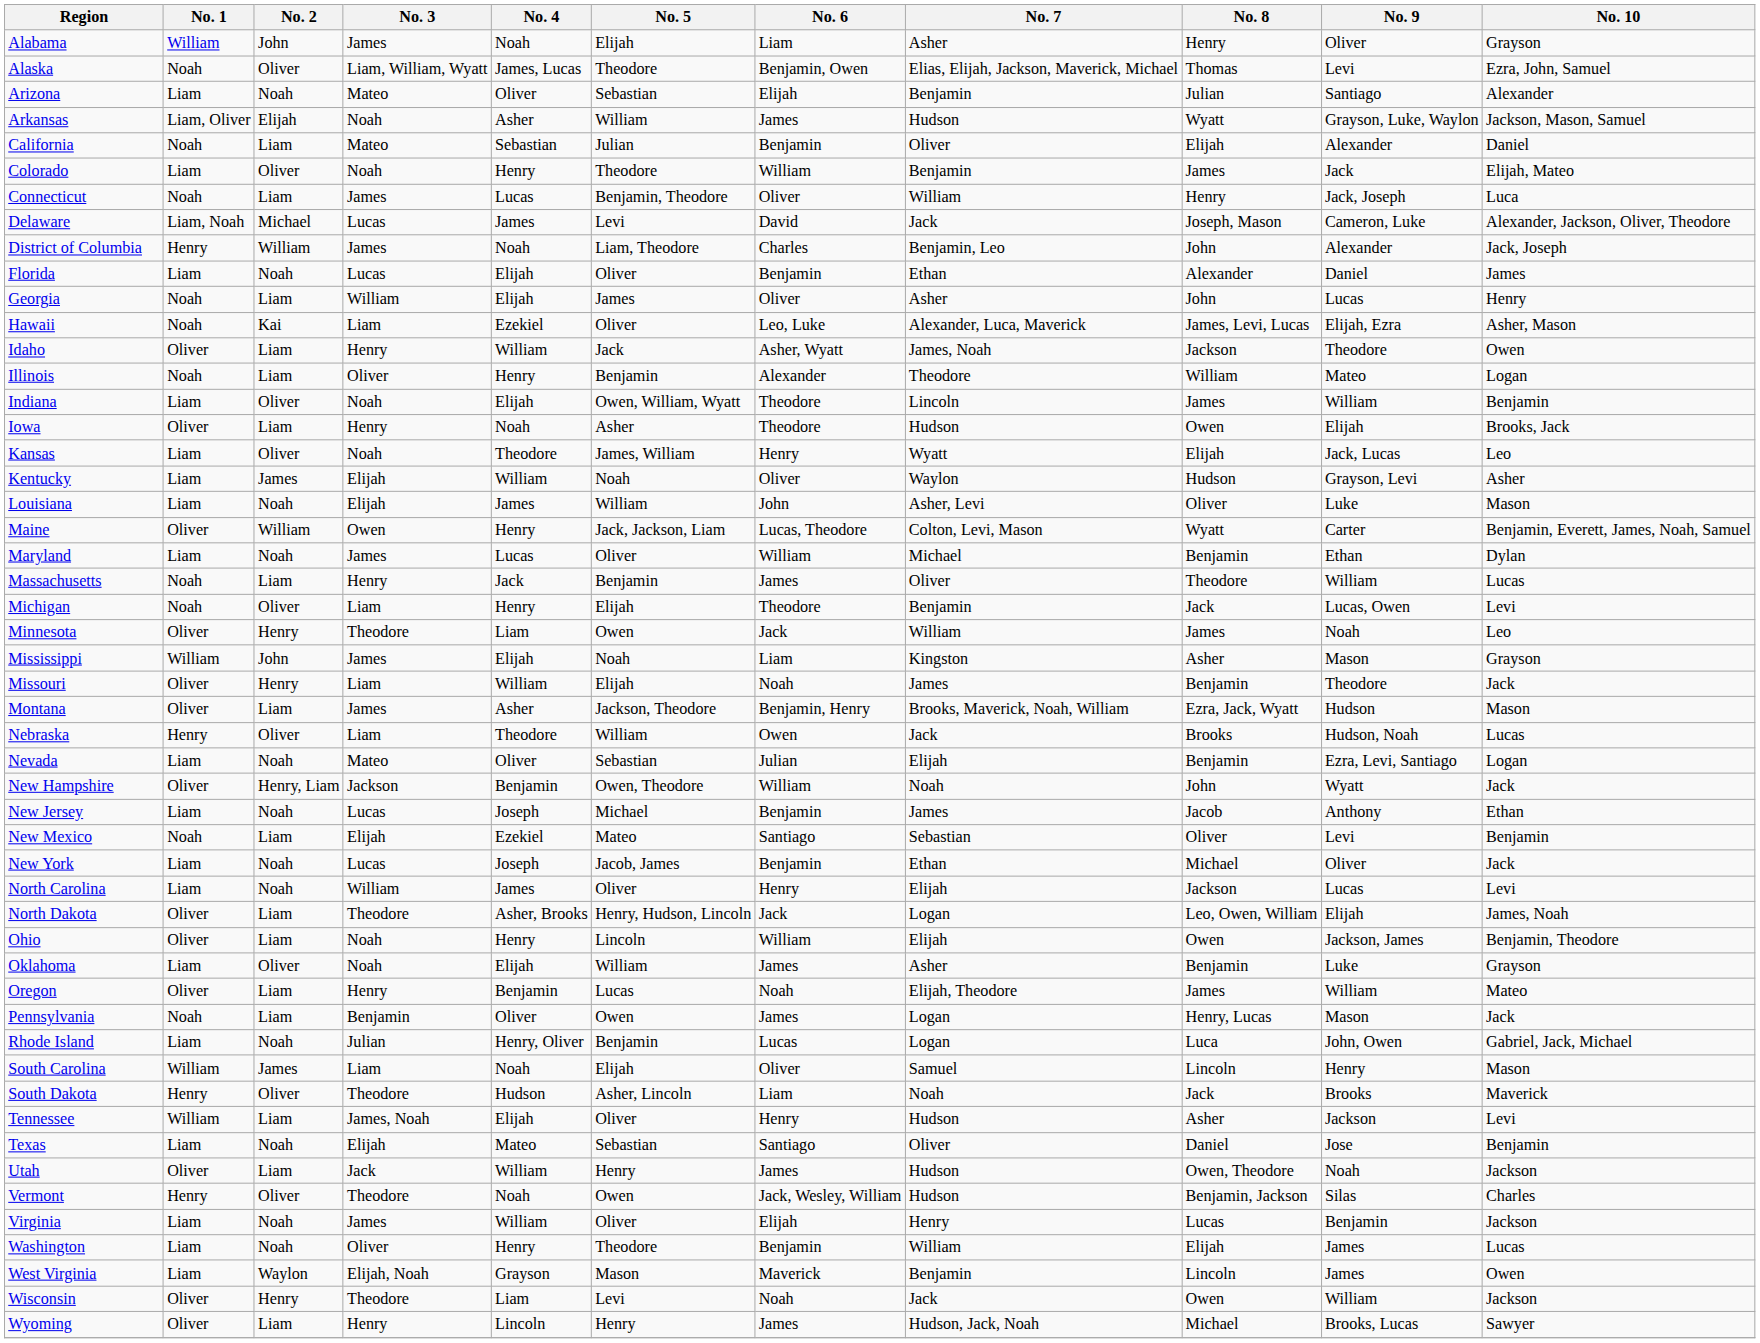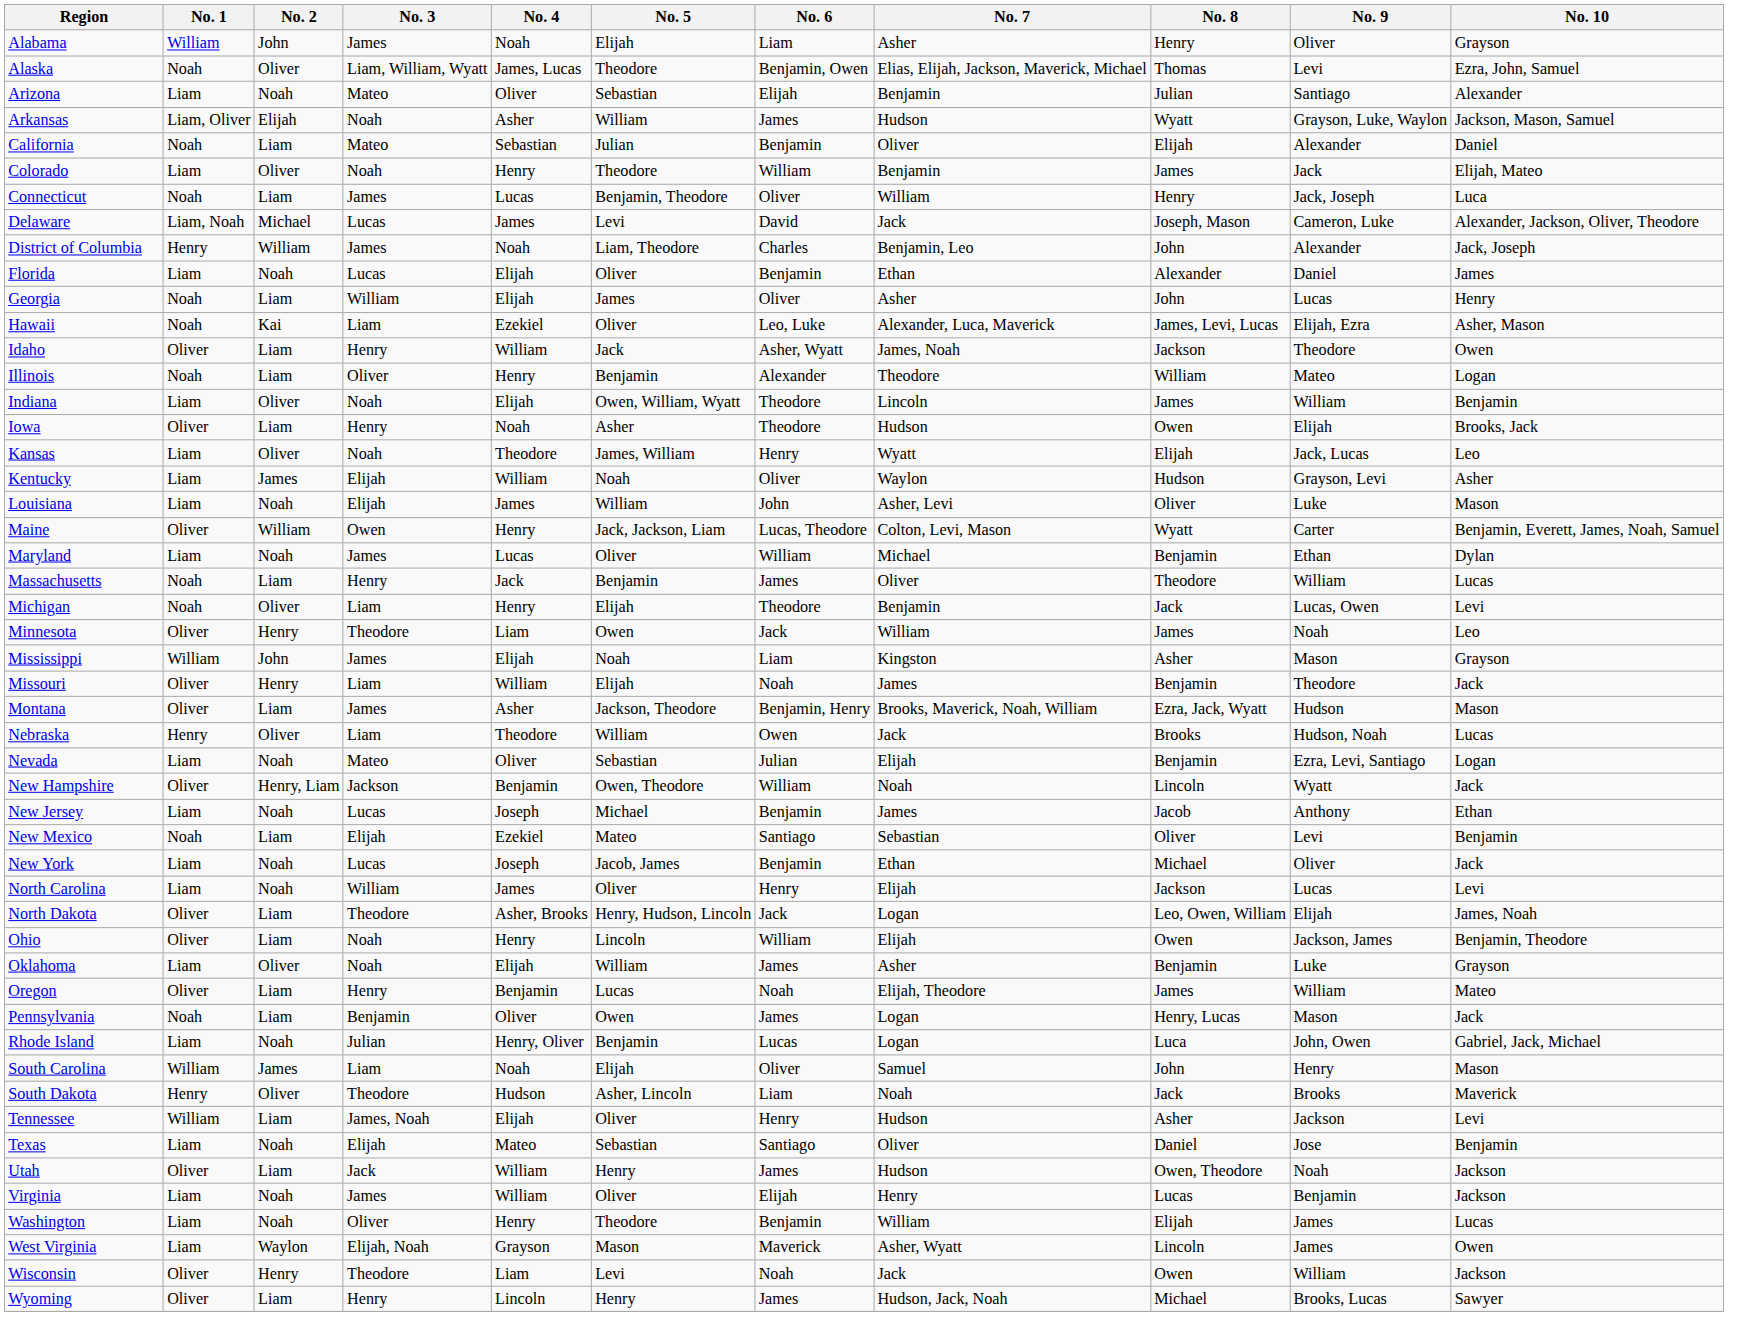 <table class="wikitable sortable mw-collapsible" style="min-width:22em">
 <tr>
 <th width=150>Region</th>
 <th>No. 1</th>
 <th>No. 2</th>
 <th>No. 3</th>
 <th>No. 4</th>
 <th>No. 5</th>
 <th>No. 6</th>
 <th>No. 7</th>
 <th>No. 8</th>
 <th>No. 9</th>
 <th>No. 10</th>
 </tr>
 <tr>
 <td><a href='#'>Alabama</a></td>
 <td><a href='#'>William</a></td>
 <td>John</td>
 <td>James</td>
 <td>Noah</td>
 <td>Elijah</td>
 <td>Liam</td>
 <td>Asher</td>
 <td>Henry</td>
 <td>Oliver</td>
 <td>Grayson</td>
 </tr>
 <tr>
 <td><a href='#'>Alaska</a></td>
 <td>Noah</td>
 <td>Oliver</td>
 <td>Liam, William, Wyatt</td>
 <td>James, Lucas</td>
 <td>Theodore</td>
 <td>Benjamin, Owen</td>
 <td>Elias, Elijah, Jackson, Maverick, Michael</td>
 <td>Thomas</td>
 <td>Levi</td>
 <td>Ezra, John, Samuel</td>
 </tr>
 <tr>
 <td><a href='#'>Arizona</a></td>
 <td>Liam</td>
 <td>Noah</td>
 <td>Mateo</td>
 <td>Oliver</td>
 <td>Sebastian</td>
 <td>Elijah</td>
 <td>Benjamin</td>
 <td>Julian</td>
 <td>Santiago</td>
 <td>Alexander</td>
 </tr>
 <tr>
 <td><a href='#'>Arkansas</a></td>
 <td>Liam, Oliver</td>
 <td>Elijah</td>
 <td>Noah</td>
 <td>Asher</td>
 <td>William</td>
 <td>James</td>
 <td>Hudson</td>
 <td>Wyatt</td>
 <td>Grayson, Luke, Waylon</td>
 <td>Jackson, Mason, Samuel</td>
 </tr>
 <tr>
 <td><a href='#'>California</a></td>
 <td>Noah</td>
 <td>Liam</td>
 <td>Mateo</td>
 <td>Sebastian</td>
 <td>Julian</td>
 <td>Benjamin</td>
 <td>Oliver</td>
 <td>Elijah</td>
 <td>Alexander</td>
 <td>Daniel</td>
 </tr>
 <tr>
 <td><a href='#'>Colorado</a></td>
 <td>Liam</td>
 <td>Oliver</td>
 <td>Noah</td>
 <td>Henry</td>
 <td>Theodore</td>
 <td>William</td>
 <td>Benjamin</td>
 <td>James</td>
 <td>Jack</td>
 <td>Elijah, Mateo</td>
 </tr>
 <tr>
 <td><a href='#'>Connecticut</a></td>
 <td>Noah</td>
 <td>Liam</td>
 <td>James</td>
 <td>Lucas</td>
 <td>Benjamin, Theodore</td>
 <td>Oliver</td>
 <td>William</td>
 <td>Henry</td>
 <td>Jack, Joseph</td>
 <td>Luca</td>
 </tr>
 <tr>
 <td><a href='#'>Delaware</a></td>
 <td>Liam, Noah</td>
 <td>Michael</td>
 <td>Lucas</td>
 <td>James</td>
 <td>Levi</td>
 <td>David</td>
 <td>Jack</td>
 <td>Joseph, Mason</td>
 <td>Cameron, Luke</td>
 <td>Alexander, Jackson, Oliver, Theodore</td>
 </tr>
 <tr>
 <td><a href='#'>District of Columbia</a></td>
 <td>Henry</td>
 <td>William</td>
 <td>James</td>
 <td>Noah</td>
 <td>Liam, Theodore</td>
 <td>Charles</td>
 <td>Benjamin, Leo</td>
 <td>John</td>
 <td>Alexander</td>
 <td>Jack, Joseph</td>
 </tr>
 <tr>
 <td><a href='#'>Florida</a></td>
 <td>Liam</td>
 <td>Noah</td>
 <td>Lucas</td>
 <td>Elijah</td>
 <td>Oliver</td>
 <td>Benjamin</td>
 <td>Ethan</td>
 <td>Alexander</td>
 <td>Daniel</td>
 <td>James</td>
 </tr>
 <tr>
 <td><a href='#'>Georgia</a></td>
 <td>Noah</td>
 <td>Liam</td>
 <td>William</td>
 <td>Elijah</td>
 <td>James</td>
 <td>Oliver</td>
 <td>Asher</td>
 <td>John</td>
 <td>Lucas</td>
 <td>Henry</td>
 </tr>
 <tr>
 <td><a href='#'>Hawaii</a></td>
 <td>Noah</td>
 <td>Kai</td>
 <td>Liam</td>
 <td>Ezekiel</td>
 <td>Oliver</td>
 <td>Leo, Luke</td>
 <td>Alexander, Luca, Maverick</td>
 <td>James, Levi, Lucas</td>
 <td>Elijah, Ezra</td>
 <td>Asher, Mason</td>
 </tr>
 <tr>
 <td><a href='#'>Idaho</a></td>
 <td>Oliver</td>
 <td>Liam</td>
 <td>Henry</td>
 <td>William</td>
 <td>Jack</td>
 <td>Asher, Wyatt</td>
 <td>James, Noah</td>
 <td>Jackson</td>
 <td>Theodore</td>
 <td>Owen</td>
 </tr>
 <tr>
 <td><a href='#'>Illinois</a></td>
 <td>Noah</td>
 <td>Liam</td>
 <td>Oliver</td>
 <td>Henry</td>
 <td>Benjamin</td>
 <td>Alexander</td>
 <td>Theodore</td>
 <td>William</td>
 <td>Mateo</td>
 <td>Logan</td>
 </tr>
 <tr>
 <td><a href='#'>Indiana</a></td>
 <td>Liam</td>
 <td>Oliver</td>
 <td>Noah</td>
 <td>Elijah</td>
 <td>Owen, William, Wyatt</td>
 <td>Theodore</td>
 <td>Lincoln</td>
 <td>James</td>
 <td>William</td>
 <td>Benjamin</td>
 </tr>
 <tr>
 <td><a href='#'>Iowa</a></td>
 <td>Oliver</td>
 <td>Liam</td>
 <td>Henry</td>
 <td>Noah</td>
 <td>Asher</td>
 <td>Theodore</td>
 <td>Hudson</td>
 <td>Owen</td>
 <td>Elijah</td>
 <td>Brooks, Jack</td>
 </tr>
 <tr>
 <td><a href='#'>Kansas</a></td>
 <td>Liam</td>
 <td>Oliver</td>
 <td>Noah</td>
 <td>Theodore</td>
 <td>James, William</td>
 <td>Henry</td>
 <td>Wyatt</td>
 <td>Elijah</td>
 <td>Jack, Lucas</td>
 <td>Leo</td>
 </tr>
 <tr>
 <td><a href='#'>Kentucky</a></td>
 <td>Liam</td>
 <td>James</td>
 <td>Elijah</td>
 <td>William</td>
 <td>Noah</td>
 <td>Oliver</td>
 <td>Waylon</td>
 <td>Hudson</td>
 <td>Grayson, Levi</td>
 <td>Asher</td>
 </tr>
 <tr>
 <td><a href='#'>Louisiana</a></td>
 <td>Liam</td>
 <td>Noah</td>
 <td>Elijah</td>
 <td>James</td>
 <td>William</td>
 <td>John</td>
 <td>Asher, Levi</td>
 <td>Oliver</td>
 <td>Luke</td>
 <td>Mason</td>
 </tr>
 <tr>
 <td><a href='#'>Maine</a></td>
 <td>Oliver</td>
 <td>William</td>
 <td>Owen</td>
 <td>Henry</td>
 <td>Jack, Jackson, Liam</td>
 <td>Lucas, Theodore</td>
 <td>Colton, Levi, Mason</td>
 <td>Wyatt</td>
 <td>Carter</td>
 <td>Benjamin, Everett, James, Noah, Samuel</td>
 </tr>
 <tr>
 <td><a href='#'>Maryland</a></td>
 <td>Liam</td>
 <td>Noah</td>
 <td>James</td>
 <td>Lucas</td>
 <td>Oliver</td>
 <td>William</td>
 <td>Michael</td>
 <td>Benjamin</td>
 <td>Ethan</td>
 <td>Dylan</td>
 </tr>
 <tr>
 <td><a href='#'>Massachusetts</a></td>
 <td>Noah</td>
 <td>Liam</td>
 <td>Henry</td>
 <td>Jack</td>
 <td>Benjamin</td>
 <td>James</td>
 <td>Oliver</td>
 <td>Theodore</td>
 <td>William</td>
 <td>Lucas</td>
 </tr>
 <tr>
 <td><a href='#'>Michigan</a></td>
 <td>Noah</td>
 <td>Oliver</td>
 <td>Liam</td>
 <td>Henry</td>
 <td>Elijah</td>
 <td>Theodore</td>
 <td>Benjamin</td>
 <td>Jack</td>
 <td>Lucas, Owen</td>
 <td>Levi</td>
 </tr>
 <tr>
 <td><a href='#'>Minnesota</a></td>
 <td>Oliver</td>
 <td>Henry</td>
 <td>Theodore</td>
 <td>Liam</td>
 <td>Owen</td>
 <td>Jack</td>
 <td>William</td>
 <td>James</td>
 <td>Noah</td>
 <td>Leo</td>
 </tr>
 <tr>
 <td><a href='#'>Mississippi</a></td>
 <td>William</td>
 <td>John</td>
 <td>James</td>
 <td>Elijah</td>
 <td>Noah</td>
 <td>Liam</td>
 <td>Kingston</td>
 <td>Asher</td>
 <td>Mason</td>
 <td>Grayson</td>
 </tr>
 <tr>
 <td><a href='#'>Missouri</a></td>
 <td>Oliver</td>
 <td>Henry</td>
 <td>Liam</td>
 <td>William</td>
 <td>Elijah</td>
 <td>Noah</td>
 <td>James</td>
 <td>Benjamin</td>
 <td>Theodore</td>
 <td>Jack</td>
 </tr>
 <tr>
 <td><a href='#'>Montana</a></td>
 <td>Oliver</td>
 <td>Liam</td>
 <td>James</td>
 <td>Asher</td>
 <td>Jackson, Theodore</td>
 <td>Benjamin, Henry</td>
 <td>Brooks, Maverick, Noah, William</td>
 <td>Ezra, Jack, Wyatt</td>
 <td>Hudson</td>
 <td>Mason</td>
 </tr>
 <tr>
 <td><a href='#'>Nebraska</a></td>
 <td>Henry</td>
 <td>Oliver</td>
 <td>Liam</td>
 <td>Theodore</td>
 <td>William</td>
 <td>Owen</td>
 <td>Jack</td>
 <td>Brooks</td>
 <td>Hudson, Noah</td>
 <td>Lucas</td>
 </tr>
 <tr>
 <td><a href='#'>Nevada</a></td>
 <td>Liam</td>
 <td>Noah</td>
 <td>Mateo</td>
 <td>Oliver</td>
 <td>Sebastian</td>
 <td>Julian</td>
 <td>Elijah</td>
 <td>Benjamin</td>
 <td>Ezra, Levi, Santiago</td>
 <td>Logan</td>
 </tr>
 <tr>
 <td><a href='#'>New Hampshire</a></td>
 <td>Oliver</td>
 <td>Henry, Liam</td>
 <td>Jackson</td>
 <td>Benjamin</td>
 <td>Owen, Theodore</td>
 <td>William</td>
 <td>Noah</td>
-<td>John</td>
+<td>Lincoln</td>
 <td>Wyatt</td>
 <td>Jack</td>
 </tr>
 <tr>
 <td><a href='#'>New Jersey</a></td>
 <td>Liam</td>
 <td>Noah</td>
 <td>Lucas</td>
 <td>Joseph</td>
 <td>Michael</td>
 <td>Benjamin</td>
 <td>James</td>
 <td>Jacob</td>
 <td>Anthony</td>
 <td>Ethan</td>
 </tr>
 <tr>
 <td><a href='#'>New Mexico</a></td>
 <td>Noah</td>
 <td>Liam</td>
 <td>Elijah</td>
 <td>Ezekiel</td>
 <td>Mateo</td>
 <td>Santiago</td>
 <td>Sebastian</td>
 <td>Oliver</td>
 <td>Levi</td>
 <td>Benjamin</td>
 </tr>
 <tr>
 <td><a href='#'>New York</a></td>
 <td>Liam</td>
 <td>Noah</td>
 <td>Lucas</td>
 <td>Joseph</td>
 <td>Jacob, James</td>
 <td>Benjamin</td>
 <td>Ethan</td>
 <td>Michael</td>
 <td>Oliver</td>
 <td>Jack</td>
 </tr>
 <tr>
 <td><a href='#'>North Carolina</a></td>
 <td>Liam</td>
 <td>Noah</td>
 <td>William</td>
 <td>James</td>
 <td>Oliver</td>
 <td>Henry</td>
 <td>Elijah</td>
 <td>Jackson</td>
 <td>Lucas</td>
 <td>Levi</td>
 </tr>
 <tr>
 <td><a href='#'>North Dakota</a></td>
 <td>Oliver</td>
 <td>Liam</td>
 <td>Theodore</td>
 <td>Asher, Brooks</td>
 <td>Henry, Hudson, Lincoln</td>
 <td>Jack</td>
 <td>Logan</td>
 <td>Leo, Owen, William</td>
 <td>Elijah</td>
 <td>James, Noah</td>
 </tr>
 <tr>
 <td><a href='#'>Ohio</a></td>
 <td>Oliver</td>
 <td>Liam</td>
 <td>Noah</td>
 <td>Henry</td>
 <td>Lincoln</td>
 <td>William</td>
 <td>Elijah</td>
 <td>Owen</td>
 <td>Jackson, James</td>
 <td>Benjamin, Theodore</td>
 </tr>
 <tr>
 <td><a href='#'>Oklahoma</a></td>
 <td>Liam</td>
 <td>Oliver</td>
 <td>Noah</td>
 <td>Elijah</td>
 <td>William</td>
 <td>James</td>
 <td>Asher</td>
 <td>Benjamin</td>
 <td>Luke</td>
 <td>Grayson</td>
 </tr>
 <tr>
 <td><a href='#'>Oregon</a></td>
 <td>Oliver</td>
 <td>Liam</td>
 <td>Henry</td>
 <td>Benjamin</td>
 <td>Lucas</td>
 <td>Noah</td>
 <td>Elijah, Theodore</td>
 <td>James</td>
 <td>William</td>
 <td>Mateo</td>
 </tr>
 <tr>
 <td><a href='#'>Pennsylvania</a></td>
 <td>Noah</td>
 <td>Liam</td>
 <td>Benjamin</td>
 <td>Oliver</td>
 <td>Owen</td>
 <td>James</td>
 <td>Logan</td>
 <td>Henry, Lucas</td>
 <td>Mason</td>
 <td>Jack</td>
 </tr>
 <tr>
 <td><a href='#'>Rhode Island</a></td>
 <td>Liam</td>
 <td>Noah</td>
 <td>Julian</td>
 <td>Henry, Oliver</td>
 <td>Benjamin</td>
 <td>Lucas</td>
 <td>Logan</td>
 <td>Luca</td>
 <td>John, Owen</td>
 <td>Gabriel, Jack, Michael</td>
 </tr>
 <tr>
 <td><a href='#'>South Carolina</a></td>
 <td>William</td>
 <td>James</td>
 <td>Liam</td>
 <td>Noah</td>
 <td>Elijah</td>
 <td>Oliver</td>
 <td>Samuel</td>
-<td>Lincoln</td>
+<td>John</td>
 <td>Henry</td>
 <td>Mason</td>
 </tr>
 <tr>
 <td><a href='#'>South Dakota</a></td>
 <td>Henry</td>
 <td>Oliver</td>
 <td>Theodore</td>
 <td>Hudson</td>
 <td>Asher, Lincoln</td>
 <td>Liam</td>
 <td>Noah</td>
 <td>Jack</td>
 <td>Brooks</td>
 <td>Maverick</td>
 </tr>
 <tr>
 <td><a href='#'>Tennessee</a></td>
 <td>William</td>
 <td>Liam</td>
 <td>James, Noah</td>
 <td>Elijah</td>
 <td>Oliver</td>
 <td>Henry</td>
 <td>Hudson</td>
 <td>Asher</td>
 <td>Jackson</td>
 <td>Levi</td>
 </tr>
 <tr>
 <td><a href='#'>Texas</a></td>
 <td>Liam</td>
 <td>Noah</td>
 <td>Elijah</td>
 <td>Mateo</td>
 <td>Sebastian</td>
 <td>Santiago</td>
 <td>Oliver</td>
 <td>Daniel</td>
 <td>Jose</td>
 <td>Benjamin</td>
 </tr>
 <tr>
 <td><a href='#'>Utah</a></td>
 <td>Oliver</td>
 <td>Liam</td>
 <td>Jack</td>
 <td>William</td>
 <td>Henry</td>
 <td>James</td>
 <td>Hudson</td>
 <td>Owen, Theodore</td>
 <td>Noah</td>
 <td>Jackson</td>
 </tr>
 <tr>
-<td><a href='#'>Vermont</a></td>
-<td>Henry</td>
-<td>Oliver</td>
-<td>Theodore</td>
-<td>Noah</td>
-<td>Owen</td>
-<td>Jack, Wesley, William</td>
-<td>Hudson</td>
-<td>Benjamin, Jackson</td>
-<td>Silas</td>
-<td>Charles</td>
-</tr>
-<tr>
 <td><a href='#'>Virginia</a></td>
 <td>Liam</td>
 <td>Noah</td>
 <td>James</td>
 <td>William</td>
 <td>Oliver</td>
 <td>Elijah</td>
 <td>Henry</td>
 <td>Lucas</td>
 <td>Benjamin</td>
 <td>Jackson</td>
 </tr>
 <tr>
 <td><a href='#'>Washington</a></td>
 <td>Liam</td>
 <td>Noah</td>
 <td>Oliver</td>
 <td>Henry</td>
 <td>Theodore</td>
 <td>Benjamin</td>
 <td>William</td>
 <td>Elijah</td>
 <td>James</td>
 <td>Lucas</td>
 </tr>
 <tr>
 <td><a href='#'>West Virginia</a></td>
 <td>Liam</td>
 <td>Waylon</td>
 <td>Elijah, Noah</td>
 <td>Grayson</td>
 <td>Mason</td>
 <td>Maverick</td>
-<td>Benjamin</td>
+<td>Asher, Wyatt</td>
 <td>Lincoln</td>
 <td>James</td>
 <td>Owen</td>
 </tr>
 <tr>
 <td><a href='#'>Wisconsin</a></td>
 <td>Oliver</td>
 <td>Henry</td>
 <td>Theodore</td>
 <td>Liam</td>
 <td>Levi</td>
 <td>Noah</td>
 <td>Jack</td>
 <td>Owen</td>
 <td>William</td>
 <td>Jackson</td>
 </tr>
 <tr>
 <td><a href='#'>Wyoming</a></td>
 <td>Oliver</td>
 <td>Liam</td>
 <td>Henry</td>
 <td>Lincoln</td>
 <td>Henry</td>
 <td>James</td>
 <td>Hudson, Jack, Noah</td>
 <td>Michael</td>
 <td>Brooks, Lucas</td>
 <td>Sawyer</td>
 </tr>
 <tr>
 </tr>
 </table>
